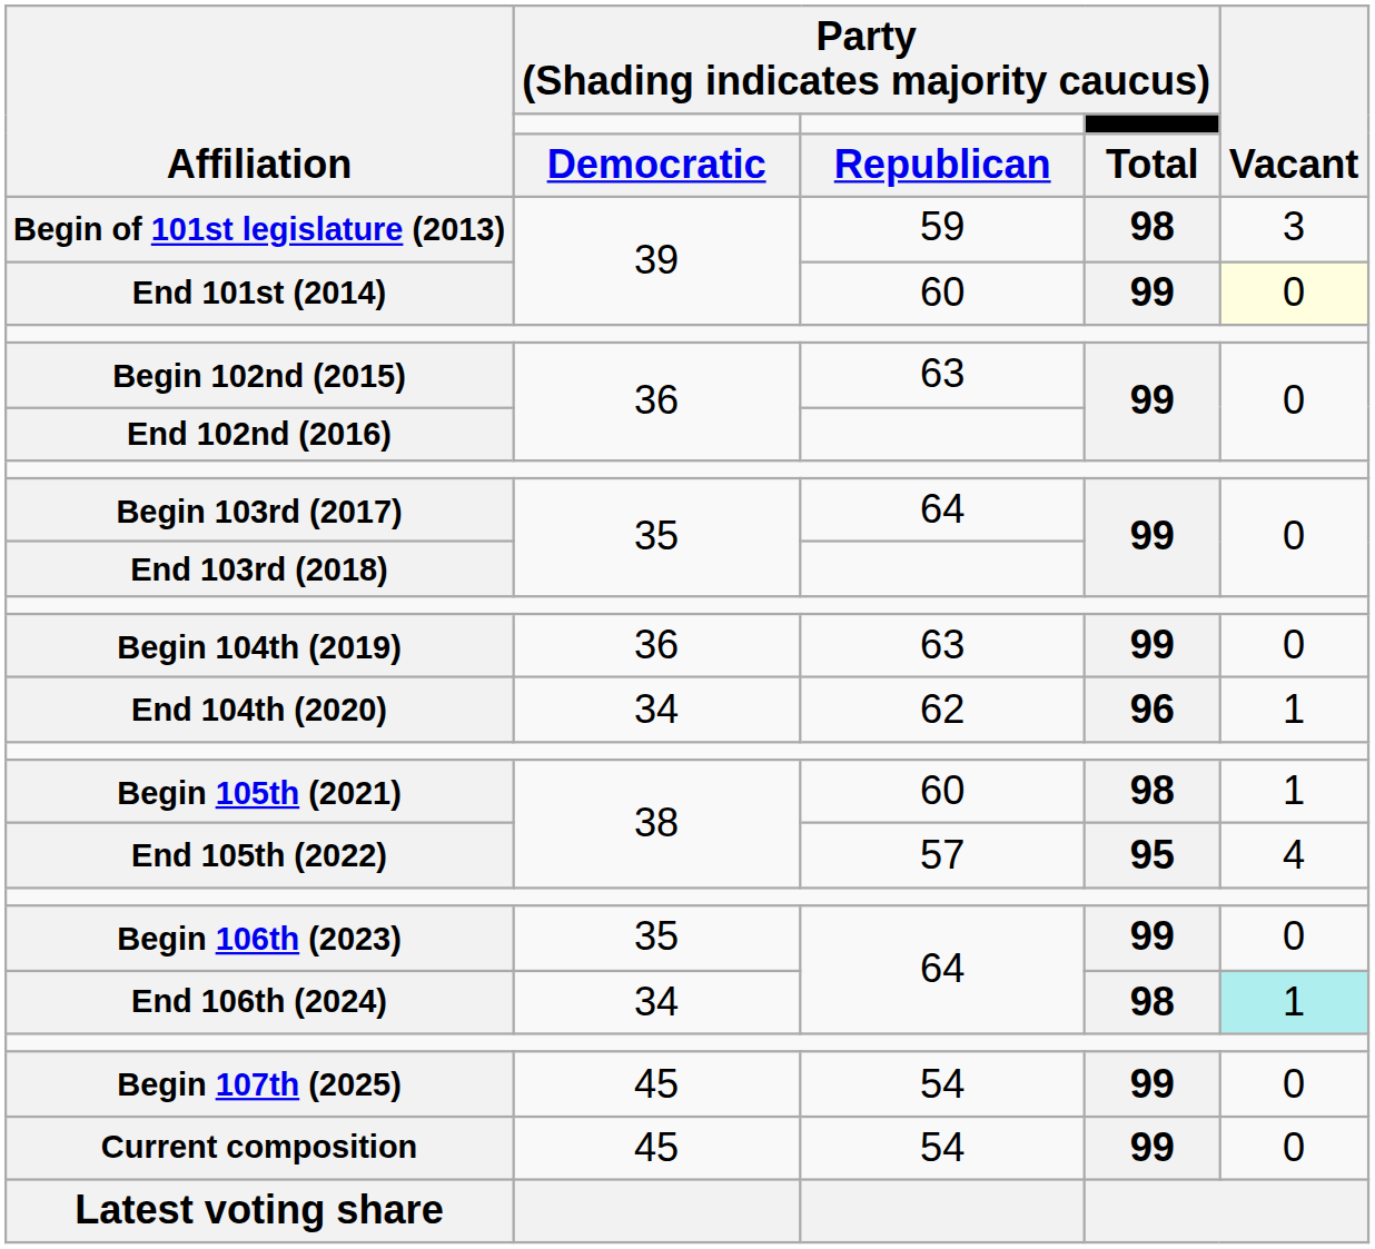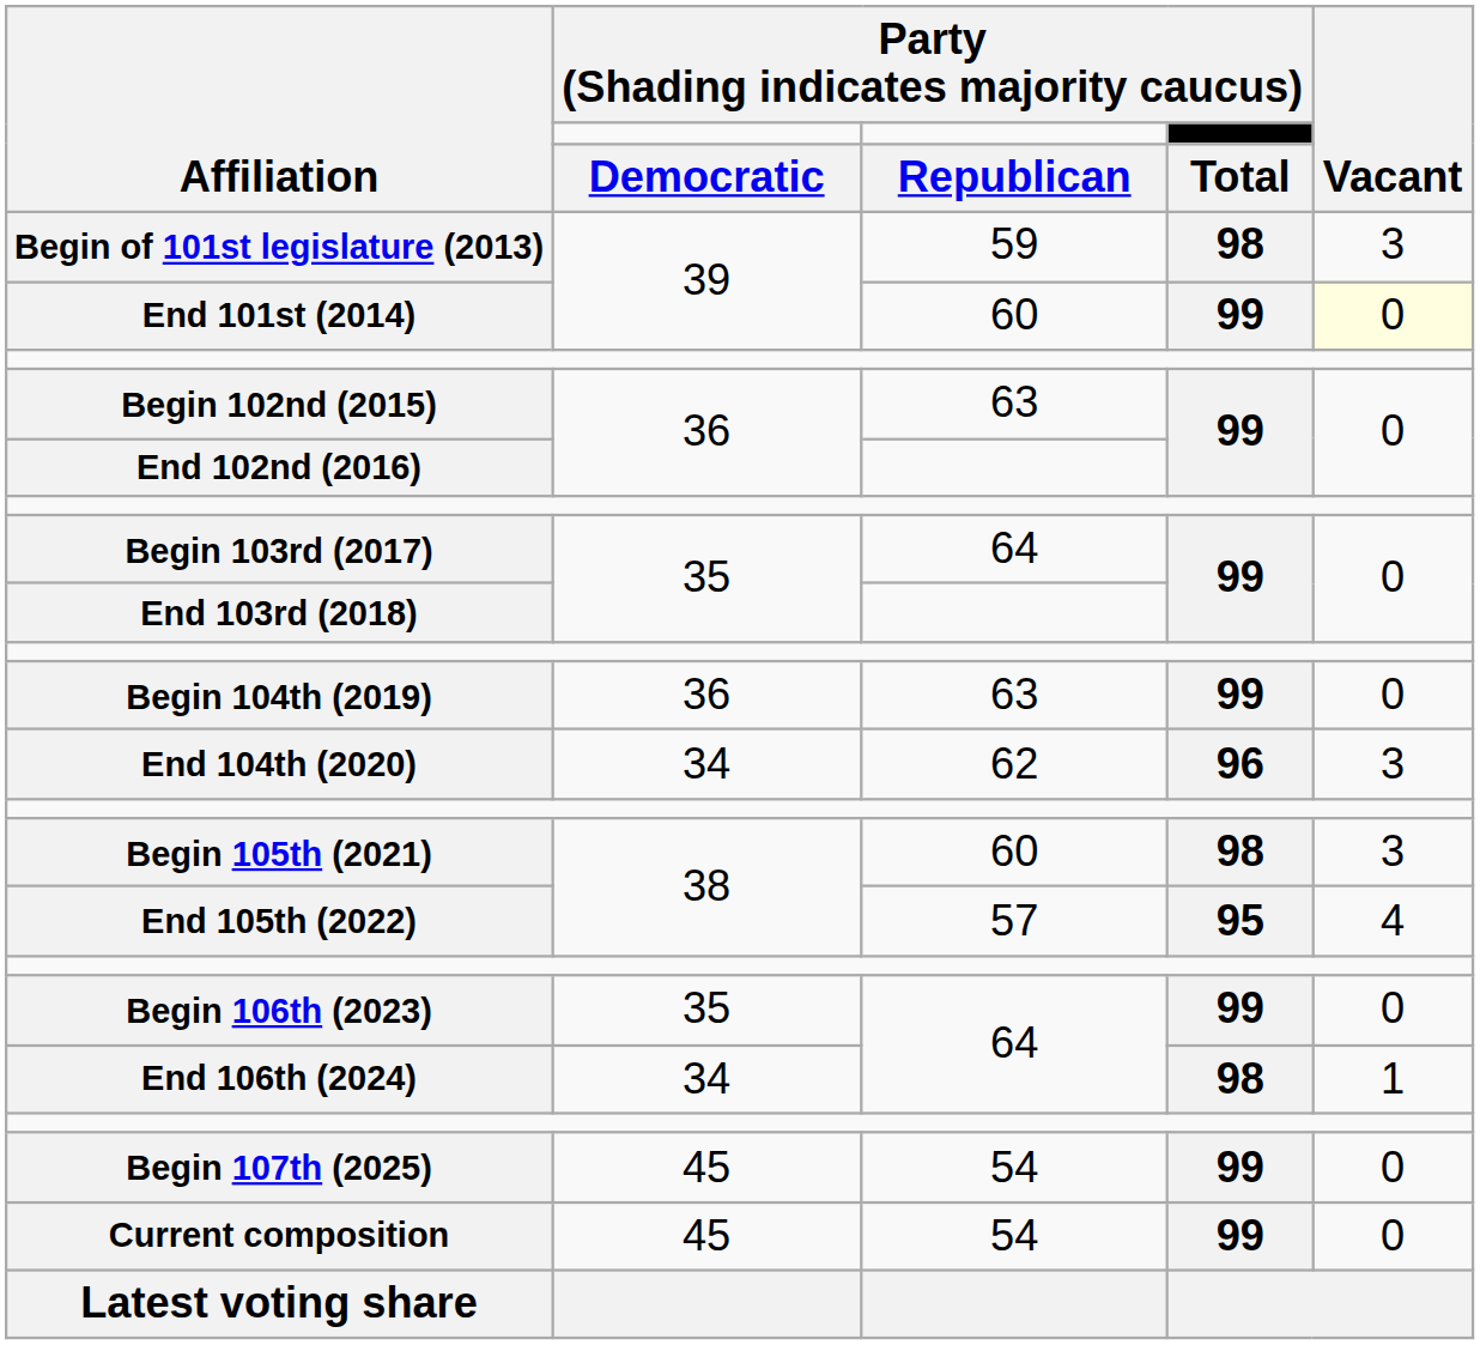 <table class=wikitable style="text-align:center">
 <tr style="vertical-align:bottom;">
 <th rowspan=3>Affiliation</th>
 <th colspan=3>Party <div>(Shading indicates majority caucus)</div></th>
 <th rowspan=3>Vacant</th>
 </tr>
 <tr style="height:5px">
 <td></td>
 <td></td>
 <td style="background-color:black"></td>
 </tr>
 <tr>
 <th><a href='#'>Democratic</a></th>
 <th><a href='#'>Republican</a></th>
 <th>Total</th>
 </tr>
 <tr>
 <th nowrap style="font-size:80%">Begin of <a href='#'>101st legislature</a> (2013)</th>
 <td rowspan=2>39</td>
 <td>59</td>
 <th>98</th>
 <td>3</td>
 </tr>
 <tr>
 <th nowrap style="font-size:80%">End 101st (2014)</th>
 <td>60</td>
 <th>99</th>
 <td style="background: lightyellow;">0</td>
 </tr>
 <tr>
 <td colspan=5></td>
 </tr>
 <tr>
 <th nowrap style="font-size:80%">Begin 102nd (2015)</th>
 <td rowspan=2>36</td>
 <td>63</td>
 <th rowspan=2>99</th>
 <td rowspan=2>0</td>
 </tr>
 <tr>
 <th nowrap style="font-size:80%">End 102nd (2016)</th>
 </tr>
 <tr>
 <td colspan=5></td>
 </tr>
 <tr>
 <th nowrap style="font-size:80%">Begin 103rd (2017)</th>
 <td rowspan=2>35</td>
 <td>64</td>
 <th rowspan=2>99</th>
 <td rowspan=2>0</td>
 </tr>
 <tr>
 <th nowrap style="font-size:80%">End 103rd (2018)</th>
 </tr>
 <tr>
 <td colspan=5></td>
 </tr>
 <tr>
 <th nowrap style="font-size:80%">Begin 104th (2019)</th>
 <td>36</td>
 <td>63</td>
 <th>99</th>
 <td>0</td>
 </tr>
 <tr>
 <th nowrap style="font-size:80%">End 104th (2020)</th>
 <td>34</td>
 <td>62</td>
 <th>96</th>
-<td>1</td>
+<td>3</td>
 </tr>
 <tr>
 <td colspan=5></td>
 </tr>
 <tr>
 <th nowrap style="font-size:80%">Begin <a href='#'>105th</a> (2021)</th>
 <td rowspan="2">38</td>
 <td>60</td>
 <th>98</th>
-<td>1</td>
+<td>3</td>
 </tr>
 <tr>
 <th nowrap style="font-size:80%">End 105th (2022)</th>
 <td>57</td>
 <th>95</th>
 <td>4</td>
 </tr>
 <tr>
 <td colspan=5></td>
 </tr>
 <tr>
 <th nowrap style="font-size:80%">Begin <a href='#'>106th</a> (2023)</th>
 <td>35</td>
 <td rowspan="2" >64</td>
 <th>99</th>
 <td>0</td>
 </tr>
 <tr>
 <th nowrap style="font-size:80%">End 106th (2024)</th>
 <td>34</td>
 <th>98</th>
-<td style="background: paleturquoise;">1</td>
+<td>1</td>
 </tr>
 <tr>
 <td colspan=5></td>
 </tr>
 <tr>
 <th nowrap style="font-size:80%">Begin <a href='#'>107th</a> (2025)</th>
 <td>45</td>
 <td>54</td>
 <th>99</th>
 <td>0</td>
 </tr>
 <tr>
 <th nowrap style="font-size:80%">Current composition</th>
 <td>45</td>
 <td>54</td>
 <th>99</th>
 <td>0</td>
 </tr>
 <tr>
 <th>Latest voting share</th>
 <th></th>
 <th></th>
 <th colspan=2></th>
 </tr>
 </table>
